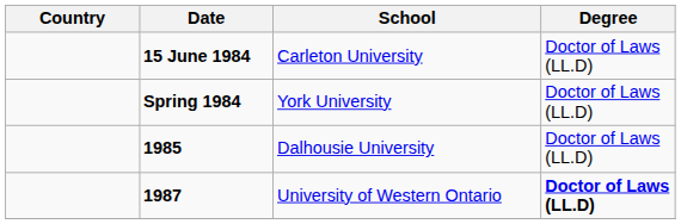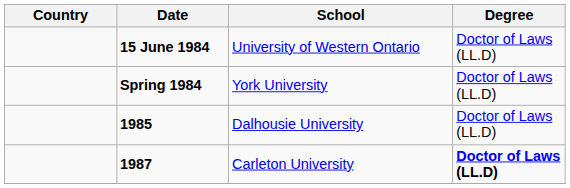 <table class="wikitable" style="width:100%;">
 <tr>
 <th style="width:20%;">Country</th>
 <th style="width:20%;">Date</th>
 <th style="width:40%;">School</th>
 <th style="width:20%;">Degree</th>
 </tr>
 <tr>
 <td></td>
 <td><strong>15 June 1984</strong></td>
-<td><a href='#'>Carleton University</a></td>
+<td><a href='#'>University of Western Ontario</a></td>
 <td><a href='#'>Doctor of Laws</a> (LL.D)  </td>
 </tr>
 <tr>
 <td></td>
 <td><strong>Spring 1984</strong></td>
 <td><a href='#'>York University</a></td>
 <td><a href='#'>Doctor of Laws</a> (LL.D)  </td>
 </tr>
 <tr>
 <td></td>
 <td><strong>1985</strong></td>
 <td><a href='#'>Dalhousie University</a></td>
 <td><a href='#'>Doctor of Laws</a> (LL.D)  </td>
 </tr>
 <tr>
 <td></td>
 <td><strong>1987</strong></td>
-<td><a href='#'>University of Western Ontario</a></td>
+<td><a href='#'>Carleton University</a></td>
 <td><strong><a href='#'>Doctor of Laws</a> (LL.D)  </strong></td>
 </tr>
 <tr>
 </tr>
 </table>
